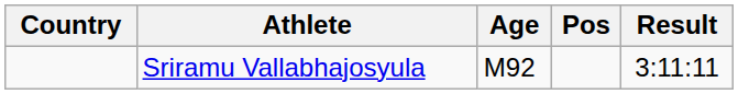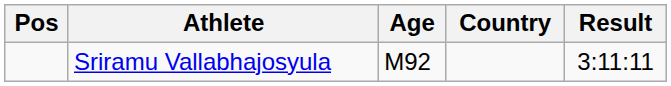 <table class="wikitable"  style="text-align:center; width:50%;">
 <tr>
-<th>Country</th>
+<th>Pos</th>
 <th>Athlete</th>
 <th>Age</th>
-<th>Pos</th>
+<th>Country</th>
 <th>Result</th>
 </tr>
 <tr>
-<td align=left></td>
+<td align=center></td>
 <td align=left><a href='#'>Sriramu Vallabhajosyula</a></td>
 <td align=left>M92</td>
-<td align=center></td>
+<td align=left></td>
 <td>3:11:11</td>
 </tr>
 </table>
